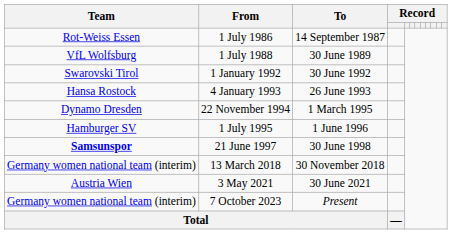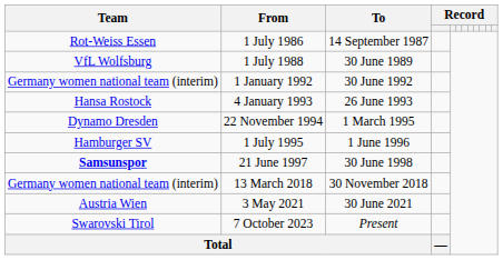 <table class="wikitable" style="text-align: center">
 <tr>
 <th rowspan="2">Team</th>
 <th rowspan="2">From</th>
 <th rowspan="2">To</th>
 <th colspan="9">Record</th>
 </tr>
 <tr>
 <th></th>
 <th></th>
 <th></th>
 <th></th>
 <th></th>
 <th></th>
 <th></th>
 <th></th>
 <th></th>
 </tr>
 <tr>
 <td><a href='#'>Rot-Weiss Essen</a></td>
 <td>1 July 1986</td>
 <td>14 September 1987<br></td>
 <td></td>
 </tr>
 <tr>
 <td><a href='#'>VfL Wolfsburg</a></td>
 <td>1 July 1988</td>
 <td>30 June 1989<br></td>
 <td></td>
 </tr>
 <tr>
-<td><a href='#'>Swarovski Tirol</a></td>
+<td><a href='#'>Germany women national team</a> (interim)</td>
 <td>1 January 1992</td>
 <td>30 June 1992<br></td>
 <td></td>
 </tr>
 <tr>
 <td><a href='#'>Hansa Rostock</a></td>
 <td>4 January 1993</td>
 <td>26 June 1993<br></td>
 <td></td>
 </tr>
 <tr>
 <td><a href='#'>Dynamo Dresden</a></td>
 <td>22 November 1994</td>
 <td>1 March 1995<br></td>
 <td></td>
 </tr>
 <tr>
 <td><a href='#'>Hamburger SV</a></td>
 <td>1 July 1995</td>
 <td>1 June 1996<br></td>
 <td></td>
 </tr>
 <tr>
 <td><strong><a href='#'>Samsunspor</a></strong></td>
 <td>21 June 1997</td>
 <td>30 June 1998<br></td>
 <td></td>
 </tr>
 <tr>
 <td><a href='#'>Germany women national team</a> (interim)</td>
 <td>13 March 2018</td>
 <td>30 November 2018<br></td>
 <td></td>
 </tr>
 <tr>
 <td><a href='#'>Austria Wien</a></td>
 <td>3 May 2021</td>
 <td>30 June 2021<br></td>
 <td></td>
 </tr>
 <tr>
-<td><a href='#'>Germany women national team</a> (interim)</td>
+<td><a href='#'>Swarovski Tirol</a></td>
 <td>7 October 2023</td>
 <td><em>Present</em><br></td>
 <td></td>
 </tr>
 <tr>
 <th colspan="3">Total<br></th>
 <th>—</th>
 </tr>
 </table>
